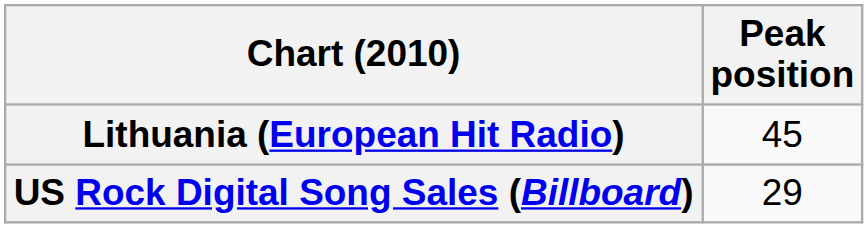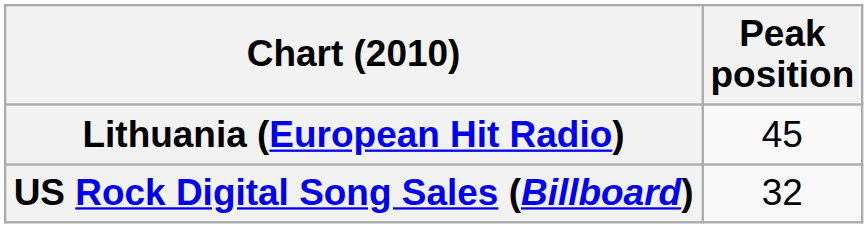 <table class="wikitable sortable plainrowheaders" style="text-align:center">
 <tr>
 <th scope="col">Chart (2010)</th>
 <th scope="col">Peak<br> position</th>
 </tr>
 <tr>
 <th scope="row">Lithuania (<a href='#'>European Hit Radio</a>)</th>
 <td>45</td>
 </tr>
 <tr>
 <th scope="row">US <a href='#'>Rock Digital Song Sales</a> (<em><a href='#'>Billboard</a></em>)</th>
-<td>29</td>
+<td>32</td>
 </tr>
 </table>
